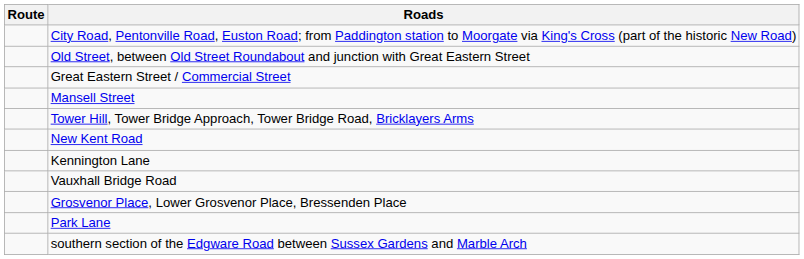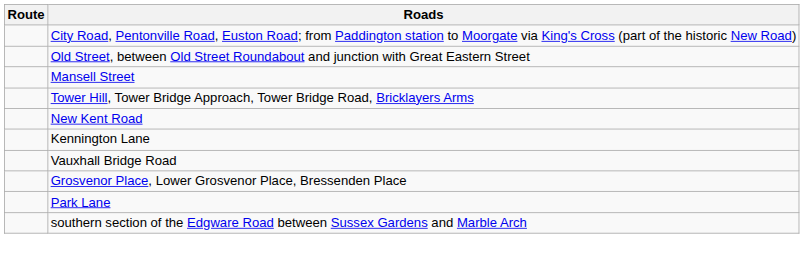 <table class="wikitable sortable">
 <tr>
 <th>Route</th>
 <th>Roads</th>
 </tr>
 <tr>
 <td></td>
 <td><a href='#'>City Road</a>, <a href='#'>Pentonville Road</a>, <a href='#'>Euston Road</a>; from <a href='#'>Paddington station</a> to <a href='#'>Moorgate</a> via <a href='#'>King's Cross</a> (part of the historic <a href='#'>New Road</a>)</td>
 </tr>
 <tr>
 <td></td>
 <td><a href='#'>Old Street</a>, between <a href='#'>Old Street Roundabout</a> and junction with Great Eastern Street</td>
-</tr>
-<tr>
-<td></td>
-<td>Great Eastern Street / <a href='#'>Commercial Street</a></td>
 </tr>
 <tr>
 <td></td>
 <td><a href='#'>Mansell Street</a></td>
 </tr>
 <tr>
 <td></td>
 <td><a href='#'>Tower Hill</a>, Tower Bridge Approach, Tower Bridge Road, <a href='#'>Bricklayers Arms</a></td>
 </tr>
 <tr>
 <td></td>
 <td><a href='#'>New Kent Road</a></td>
 </tr>
 <tr>
 <td></td>
 <td>Kennington Lane</td>
 </tr>
 <tr>
 <td></td>
 <td>Vauxhall Bridge Road</td>
 </tr>
 <tr>
 <td></td>
 <td><a href='#'>Grosvenor Place</a>, Lower Grosvenor Place, Bressenden Place</td>
 </tr>
 <tr>
 <td></td>
 <td><a href='#'>Park Lane</a></td>
 </tr>
 <tr>
 <td></td>
 <td>southern section of the <a href='#'>Edgware Road</a> between <a href='#'>Sussex Gardens</a> and <a href='#'>Marble Arch</a></td>
 </tr>
 </table>
